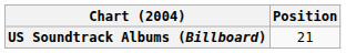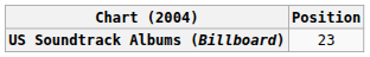 <table class="wikitable plainrowheaders" style="text-align:center">
 <tr>
 <th scope="col">Chart (2004)</th>
 <th scope="col">Position</th>
 </tr>
 <tr>
 <th scope="row">US Soundtrack Albums (<em>Billboard</em>)</th>
-<td>21</td>
+<td>23</td>
 </tr>
 </table>
